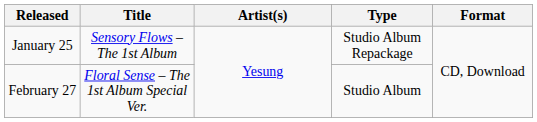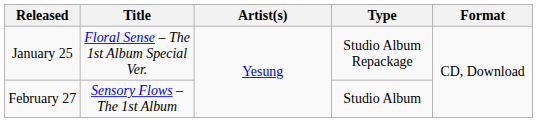 <table class="wikitable plainrowheaders" style="text-align:center;">
 <tr>
 <th width="100">Released</th>
 <th width="200">Title</th>
 <th width="250">Artist(s)</th>
 <th width="150">Type</th>
 <th width="150">Format</th>
 </tr>
 <tr>
 <td>January 25</td>
-<td><em><a href='#'>Sensory Flows</a> – The 1st Album</em></td>
+<td><em><a href='#'>Floral Sense</a> – The 1st Album Special Ver.</em></td>
 <td rowspan="2"><a href='#'>Yesung</a></td>
 <td>Studio Album Repackage</td>
 <td rowspan ="2">CD, Download</td>
 </tr>
 <tr>
 <td>February 27</td>
-<td><em><a href='#'>Floral Sense</a> – The 1st Album Special Ver.</em></td>
+<td><em><a href='#'>Sensory Flows</a> – The 1st Album</em></td>
 <td>Studio Album</td>
 </tr>
 </table>
